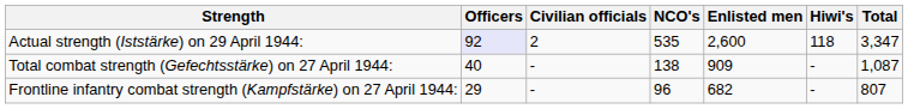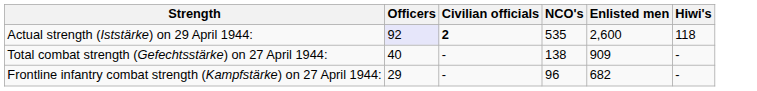 <table class="wikitable">
 <tr>
 <th>Strength</th>
 <th>Officers</th>
 <th>Civilian officials</th>
 <th>NCO's</th>
 <th>Enlisted men</th>
 <th>Hiwi's</th>
-<th>Total</th>
 </tr>
 <tr>
 <td>Actual strength (<em>Iststärke</em>) on 29 April 1944:</td>
 <td style="background: lavender;">92</td>
-<td>2</td>
+<td><strong>2</strong></td>
 <td>535</td>
 <td>2,600</td>
 <td>118</td>
-<td>3,347</td>
 </tr>
 <tr>
 <td>Total combat strength (<em>Gefechtsstärke</em>) on 27 April 1944:</td>
 <td>40</td>
 <td>-</td>
 <td>138</td>
 <td>909</td>
 <td>-</td>
-<td>1,087</td>
 </tr>
 <tr>
 <td>Frontline infantry combat strength (<em>Kampfstärke</em>) on 27 April 1944:</td>
 <td>29</td>
 <td>-</td>
 <td>96</td>
 <td>682</td>
 <td>-</td>
-<td>807</td>
 </tr>
 </table>
